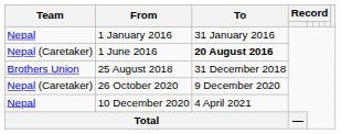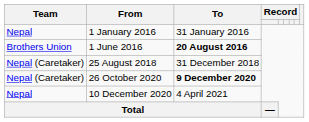 <table class=wikitable style=text-align:center>
 <tr>
 <th rowspan=2>Team</th>
 <th rowspan=2>From</th>
 <th rowspan=2>To</th>
 <th colspan=5>Record</th>
 <th rowspan=2></th>
 </tr>
 <tr>
 <th></th>
 <th></th>
 <th></th>
 <th></th>
 <th></th>
 </tr>
 <tr>
 <td align=left><a href='#'>Nepal</a></td>
 <td align=left>1 January 2016</td>
 <td align=left>31 January 2016<br></td>
 </tr>
 <tr>
-<td align=left><a href='#'>Nepal</a> (Caretaker)</td>
+<td align=left><a href='#'>Brothers Union</a></td>
 <td align=left>1 June 2016</td>
 <td align=left><strong>20 August 2016<br></strong></td>
 </tr>
 <tr>
-<td align=left><a href='#'>Brothers Union</a></td>
+<td align=left><a href='#'>Nepal</a> (Caretaker)</td>
 <td align=left>25 August 2018</td>
 <td align=left>31 December 2018<br></td>
 </tr>
 <tr>
 <td align=left><a href='#'>Nepal</a> (Caretaker)</td>
 <td align=left>26 October 2020</td>
-<td align=left>9 December 2020<br></td>
+<td align=left><strong>9 December 2020<br></strong></td>
 </tr>
 <tr>
 <td align=left><a href='#'>Nepal</a></td>
 <td align=left>10 December 2020</td>
 <td align=left>4 April 2021<br></td>
 </tr>
 <tr>
 <th colspan=3>Total<br></th>
 <th>—</th>
 </tr>
 </table>
